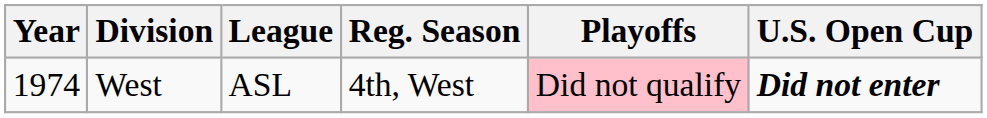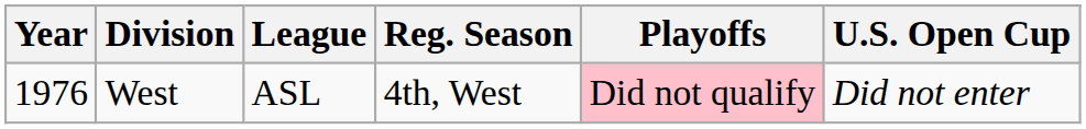 <table class="wikitable">
 <tr>
 <th>Year</th>
 <th>Division</th>
 <th>League</th>
 <th>Reg. Season</th>
 <th>Playoffs</th>
 <th>U.S. Open Cup</th>
 </tr>
 <tr>
-<td>1974</td>
+<td>1976</td>
 <td>West</td>
 <td>ASL</td>
 <td>4th, West</td>
 <td style="background: pink;">Did not qualify</td>
-<td><strong><em>Did not enter</em></strong></td>
+<td><em>Did not enter</em></td>
 </tr>
 </table>
